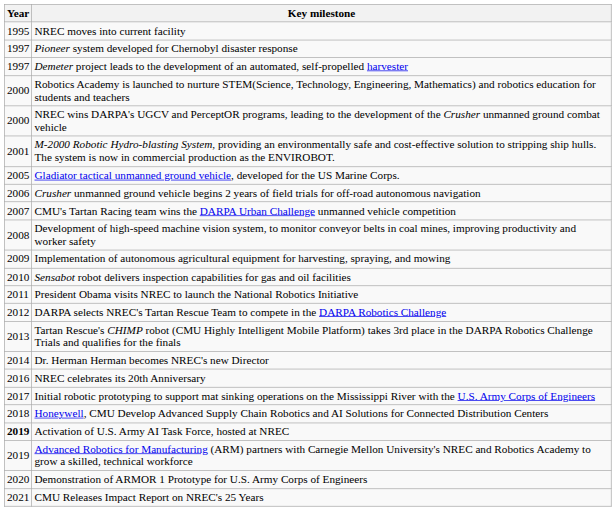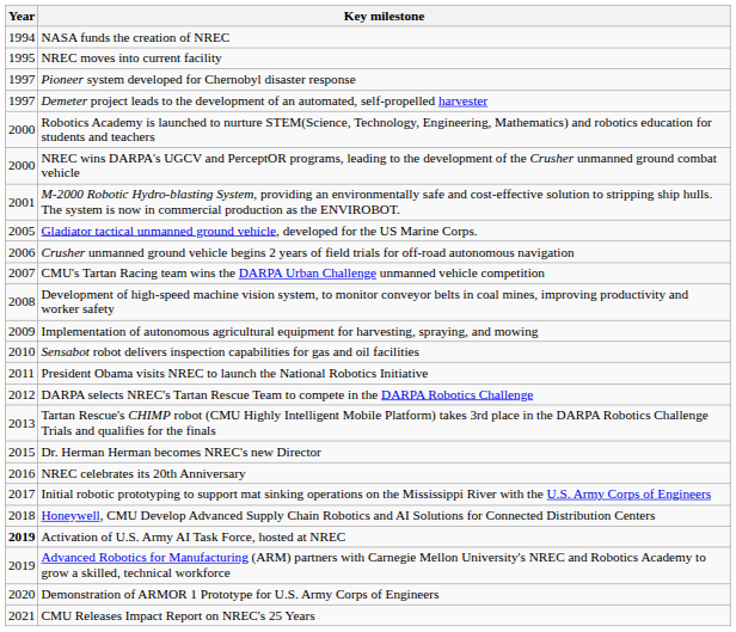 <table class="wikitable">
 <tr>
 <th>Year</th>
 <th>Key milestone</th>
+</tr>
+<tr>
+<td>1994</td>
+<td>NASA funds the creation of NREC</td>
 </tr>
 <tr>
 <td>1995</td>
 <td>NREC moves into current facility</td>
 </tr>
 <tr>
 <td>1997</td>
 <td><em>Pioneer</em> system developed for Chernobyl disaster response</td>
 </tr>
 <tr>
 <td>1997</td>
 <td><em>Demeter</em> project leads to the development of an automated, self-propelled <a href='#'>harvester</a></td>
 </tr>
 <tr>
 <td>2000</td>
 <td>Robotics Academy is launched to nurture STEM(Science, Technology, Engineering, Mathematics) and robotics education for students and teachers</td>
 </tr>
 <tr>
 <td>2000</td>
 <td>NREC wins DARPA's UGCV and PerceptOR programs, leading to the development of the <em>Crusher</em> unmanned ground combat vehicle</td>
 </tr>
 <tr>
 <td>2001</td>
 <td><em>M-2000 Robotic Hydro-blasting System</em>, providing an environmentally safe and cost-effective solution to stripping ship hulls. The system is now in commercial production as the ENVIROBOT.</td>
 </tr>
 <tr>
 <td>2005</td>
 <td><a href='#'>Gladiator tactical unmanned ground vehicle</a>, developed for the US Marine Corps.</td>
 </tr>
 <tr>
 <td>2006</td>
 <td><em>Crusher</em> unmanned ground vehicle begins 2 years of field trials for off-road autonomous navigation</td>
 </tr>
 <tr>
 <td>2007</td>
 <td>CMU's Tartan Racing team wins the <a href='#'>DARPA Urban Challenge</a> unmanned vehicle competition</td>
 </tr>
 <tr>
 <td>2008</td>
 <td>Development of high-speed machine vision system, to monitor conveyor belts in coal mines, improving productivity and worker safety</td>
 </tr>
 <tr>
 <td>2009</td>
 <td>Implementation of autonomous agricultural equipment for harvesting, spraying, and mowing</td>
 </tr>
 <tr>
 <td>2010</td>
 <td><em>Sensabot</em> robot delivers inspection capabilities for gas and oil facilities</td>
 </tr>
 <tr>
 <td>2011</td>
 <td>President Obama visits NREC to launch the National Robotics Initiative</td>
 </tr>
 <tr>
 <td>2012</td>
 <td>DARPA selects NREC's Tartan Rescue Team to compete in the <a href='#'>DARPA Robotics Challenge</a></td>
 </tr>
 <tr>
 <td>2013</td>
 <td>Tartan Rescue's <em>CHIMP</em> robot (CMU Highly Intelligent Mobile Platform) takes 3rd place in the DARPA Robotics Challenge Trials and qualifies for the finals</td>
 </tr>
 <tr>
-<td>2014</td>
+<td>2015</td>
 <td>Dr. Herman Herman becomes NREC's new Director</td>
 </tr>
 <tr>
 <td>2016</td>
 <td>NREC celebrates its 20th Anniversary</td>
 </tr>
 <tr>
 <td>2017</td>
 <td>Initial robotic prototyping to support mat sinking operations on the Mississippi River with the <a href='#'>U.S. Army Corps of Engineers</a></td>
 </tr>
 <tr>
 <td>2018</td>
 <td><a href='#'>Honeywell</a>, CMU Develop Advanced Supply Chain Robotics and AI Solutions for Connected Distribution Centers</td>
 </tr>
 <tr>
 <td><strong>2019</strong></td>
 <td>Activation of U.S. Army AI Task Force, hosted at NREC</td>
 </tr>
 <tr>
 <td>2019</td>
 <td><a href='#'>Advanced Robotics for Manufacturing</a> (ARM) partners with Carnegie Mellon University's NREC and Robotics Academy to grow a skilled, technical workforce</td>
 </tr>
 <tr>
 <td>2020</td>
 <td>Demonstration of ARMOR 1 Prototype for U.S. Army Corps of Engineers</td>
 </tr>
 <tr>
 <td>2021</td>
 <td>CMU Releases Impact Report on NREC's 25 Years</td>
 </tr>
 </table>
